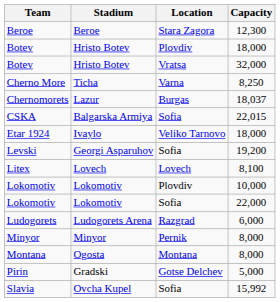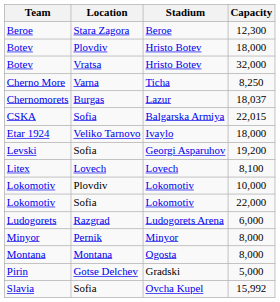 <table class="wikitable sortable" style="text-align: left;">
 <tr>
 <th>Team</th>
+<th>Location</th>
 <th>Stadium</th>
-<th>Location</th>
 <th>Capacity</th>
 </tr>
 <tr>
 <td><a href='#'>Beroe</a></td>
+<td><a href='#'>Stara Zagora</a></td>
 <td><a href='#'>Beroe</a></td>
-<td><a href='#'>Stara Zagora</a></td>
 <td align="center">12,300</td>
 </tr>
 <tr>
 <td><a href='#'>Botev</a></td>
+<td><a href='#'>Plovdiv</a></td>
 <td><a href='#'>Hristo Botev</a></td>
-<td><a href='#'>Plovdiv</a></td>
 <td align="center">18,000</td>
 </tr>
 <tr>
 <td><a href='#'>Botev</a></td>
+<td><a href='#'>Vratsa</a></td>
 <td><a href='#'>Hristo Botev</a></td>
-<td><a href='#'>Vratsa</a></td>
 <td align="center">32,000</td>
 </tr>
 <tr>
 <td><a href='#'>Cherno More</a></td>
+<td><a href='#'>Varna</a></td>
 <td><a href='#'>Ticha</a></td>
-<td><a href='#'>Varna</a></td>
 <td align="center">8,250</td>
 </tr>
 <tr>
 <td><a href='#'>Chernomorets</a></td>
+<td><a href='#'>Burgas</a></td>
 <td><a href='#'>Lazur</a></td>
-<td><a href='#'>Burgas</a></td>
 <td align="center">18,037</td>
 </tr>
 <tr>
 <td><a href='#'>CSKA</a></td>
+<td><a href='#'>Sofia</a></td>
 <td><a href='#'>Balgarska Armiya</a></td>
-<td><a href='#'>Sofia</a></td>
 <td align="center">22,015</td>
 </tr>
 <tr>
 <td><a href='#'>Etar 1924</a></td>
+<td><a href='#'>Veliko Tarnovo</a></td>
 <td><a href='#'>Ivaylo</a></td>
-<td><a href='#'>Veliko Tarnovo</a></td>
 <td align="center">18,000</td>
 </tr>
 <tr>
 <td><a href='#'>Levski</a></td>
+<td>Sofia</td>
 <td><a href='#'>Georgi Asparuhov</a></td>
-<td>Sofia</td>
 <td align="center">19,200</td>
 </tr>
 <tr>
 <td><a href='#'>Litex</a></td>
 <td><a href='#'>Lovech</a></td>
 <td><a href='#'>Lovech</a></td>
 <td align="center">8,100</td>
 </tr>
 <tr>
 <td><a href='#'>Lokomotiv</a></td>
+<td>Plovdiv</td>
 <td><a href='#'>Lokomotiv</a></td>
-<td>Plovdiv</td>
 <td align="center">10,000</td>
 </tr>
 <tr>
 <td><a href='#'>Lokomotiv</a></td>
+<td>Sofia</td>
 <td><a href='#'>Lokomotiv</a></td>
-<td>Sofia</td>
 <td align="center">22,000</td>
 </tr>
 <tr>
 <td><a href='#'>Ludogorets</a></td>
+<td><a href='#'>Razgrad</a></td>
 <td><a href='#'>Ludogorets Arena</a></td>
-<td><a href='#'>Razgrad</a></td>
 <td align="center">6,000</td>
 </tr>
 <tr>
 <td><a href='#'>Minyor</a></td>
+<td><a href='#'>Pernik</a></td>
 <td><a href='#'>Minyor</a></td>
-<td><a href='#'>Pernik</a></td>
 <td align="center">8,000</td>
 </tr>
 <tr>
 <td><a href='#'>Montana</a></td>
+<td><a href='#'>Montana</a></td>
 <td><a href='#'>Ogosta</a></td>
-<td><a href='#'>Montana</a></td>
 <td align="center">8,000</td>
 </tr>
 <tr>
 <td><a href='#'>Pirin</a></td>
+<td><a href='#'>Gotse Delchev</a></td>
 <td>Gradski</td>
-<td><a href='#'>Gotse Delchev</a></td>
 <td align="center">5,000</td>
 </tr>
 <tr>
 <td><a href='#'>Slavia</a></td>
+<td>Sofia</td>
 <td><a href='#'>Ovcha Kupel</a></td>
-<td>Sofia</td>
 <td align="center">15,992</td>
 </tr>
 </table>
